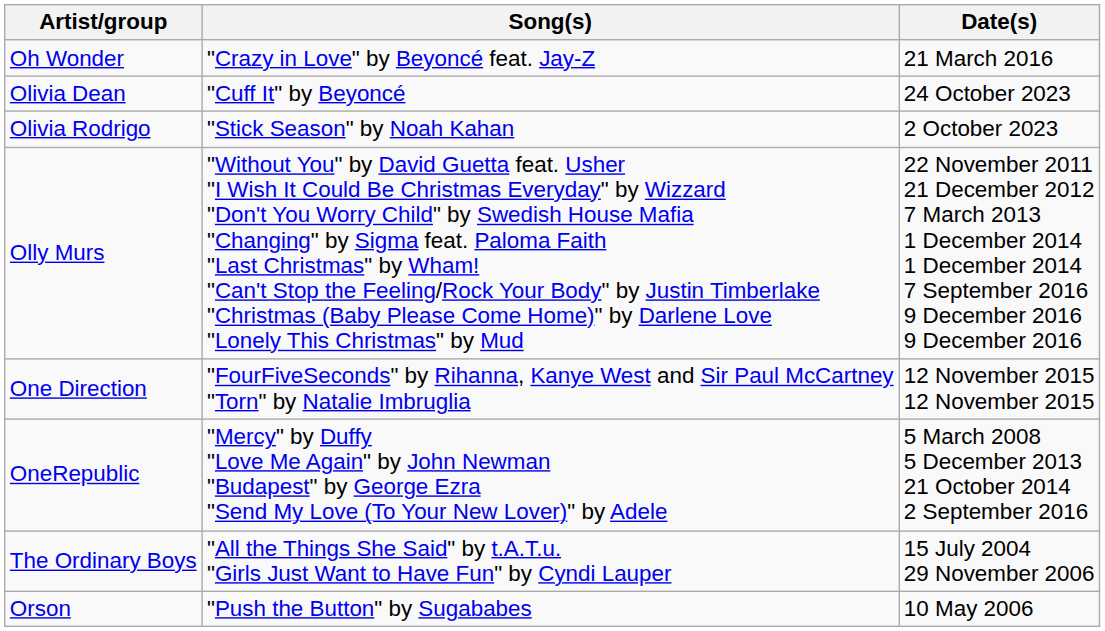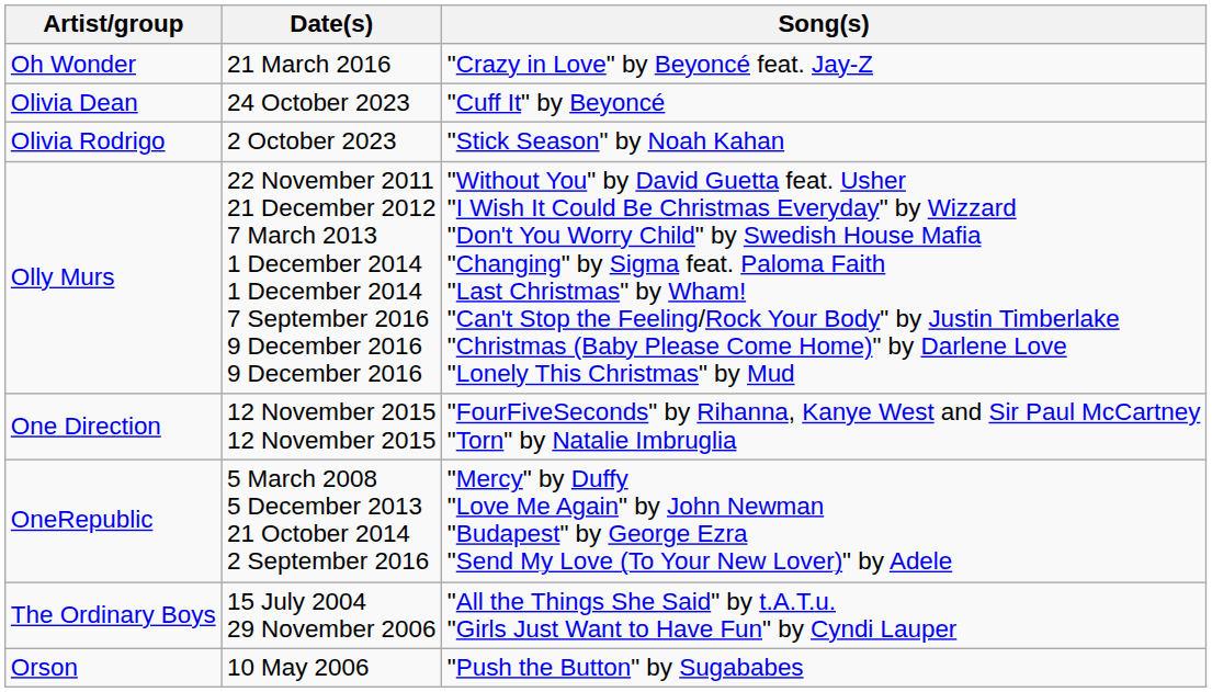 <table class="wikitable">
 <tr>
 <th>Artist/group</th>
+<th>Date(s)</th>
 <th>Song(s)</th>
-<th>Date(s)</th>
 </tr>
 <tr>
 <td><a href='#'>Oh Wonder</a></td>
+<td>21 March 2016</td>
 <td>"<a href='#'>Crazy in Love</a>" by <a href='#'>Beyoncé</a> feat. <a href='#'>Jay-Z</a></td>
-<td>21 March 2016</td>
 </tr>
 <tr>
 <td><a href='#'>Olivia Dean</a></td>
+<td>24 October 2023</td>
 <td>"<a href='#'>Cuff It</a>" by <a href='#'>Beyoncé</a></td>
-<td>24 October 2023</td>
 </tr>
 <tr>
 <td><a href='#'>Olivia Rodrigo</a></td>
+<td>2 October 2023</td>
 <td>"<a href='#'>Stick Season</a>" by <a href='#'>Noah Kahan</a></td>
-<td>2 October 2023</td>
 </tr>
 <tr>
 <td><a href='#'>Olly Murs</a></td>
+<td>22 November 2011<br>21 December 2012<br>7 March 2013<br>1 December 2014<br>1 December 2014<br>7 September 2016<br>9 December 2016<br>9 December 2016</td>
 <td>"<a href='#'>Without You</a>" by <a href='#'>David Guetta</a> feat. <a href='#'>Usher</a><br>"<a href='#'>I Wish It Could Be Christmas Everyday</a>" by <a href='#'>Wizzard</a><br>"<a href='#'>Don't You Worry Child</a>" by <a href='#'>Swedish House Mafia</a><br>"<a href='#'>Changing</a>" by <a href='#'>Sigma</a> feat. <a href='#'>Paloma Faith</a><br>"<a href='#'>Last Christmas</a>" by <a href='#'>Wham!</a><br>"<a href='#'>Can't Stop the Feeling</a>/<a href='#'>Rock Your Body</a>" by <a href='#'>Justin Timberlake</a><br>"<a href='#'>Christmas (Baby Please Come Home)</a>" by <a href='#'>Darlene Love</a><br>"<a href='#'>Lonely This Christmas</a>" by <a href='#'>Mud</a></td>
-<td>22 November 2011<br>21 December 2012<br>7 March 2013<br>1 December 2014<br>1 December 2014<br>7 September 2016<br>9 December 2016<br>9 December 2016</td>
 </tr>
 <tr>
 <td><a href='#'>One Direction</a></td>
+<td>12 November 2015<br>12 November 2015</td>
 <td>"<a href='#'>FourFiveSeconds</a>" by <a href='#'>Rihanna</a>, <a href='#'>Kanye West</a> and <a href='#'>Sir Paul McCartney</a><br>"<a href='#'>Torn</a>" by <a href='#'>Natalie Imbruglia</a></td>
-<td>12 November 2015<br>12 November 2015</td>
 </tr>
 <tr>
 <td><a href='#'>OneRepublic</a></td>
+<td>5 March 2008<br>5 December 2013<br>21 October 2014<br>2 September 2016</td>
 <td>"<a href='#'>Mercy</a>" by <a href='#'>Duffy</a><br>"<a href='#'>Love Me Again</a>" by <a href='#'>John Newman</a><br>"<a href='#'>Budapest</a>" by <a href='#'>George Ezra</a><br>"<a href='#'>Send My Love (To Your New Lover)</a>" by <a href='#'>Adele</a></td>
-<td>5 March 2008<br>5 December 2013<br>21 October 2014<br>2 September 2016</td>
 </tr>
 <tr>
 <td><a href='#'>The Ordinary Boys</a></td>
+<td>15 July 2004<br>29 November 2006</td>
 <td>"<a href='#'>All the Things She Said</a>" by <a href='#'>t.A.T.u.</a><br> "<a href='#'>Girls Just Want to Have Fun</a>" by <a href='#'>Cyndi Lauper</a></td>
-<td>15 July 2004<br>29 November 2006</td>
 </tr>
 <tr>
 <td><a href='#'>Orson</a></td>
+<td>10 May 2006</td>
 <td>"<a href='#'>Push the Button</a>" by <a href='#'>Sugababes</a></td>
-<td>10 May 2006</td>
 </tr>
 </table>
